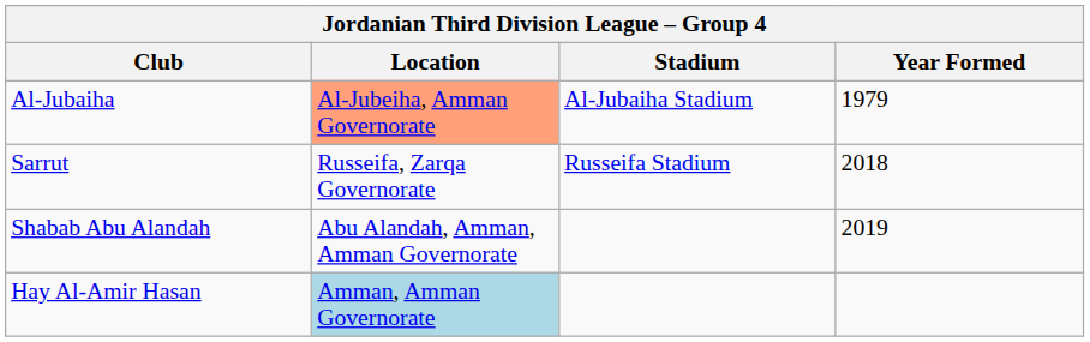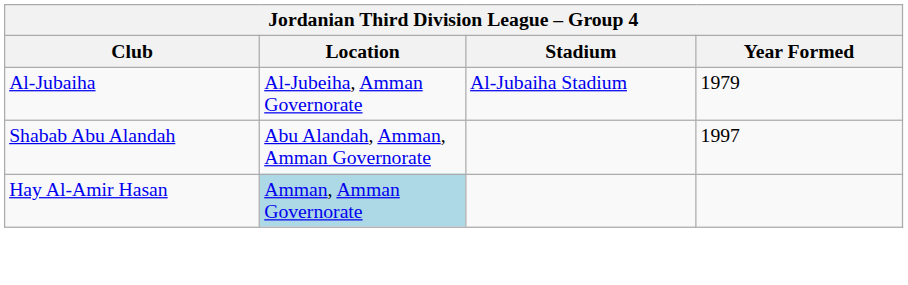 <table class="wikitable">
 <tr>
 <th colspan="4">Jordanian Third Division League – Group 4</th>
 </tr>
 <tr>
 <th style="width:200px;">Club</th>
 <th style="width:160px;">Location</th>
 <th style="width:180px;">Stadium</th>
 <th style="width:160px;">Year Formed</th>
 </tr>
 <tr style="vertical-align:top;">
 <td><a href='#'>Al-Jubaiha</a></td>
-<td style="background: lightsalmon;"><a href='#'>Al-Jubeiha</a>, <a href='#'>Amman Governorate</a></td>
+<td><a href='#'>Al-Jubeiha</a>, <a href='#'>Amman Governorate</a></td>
 <td><a href='#'>Al-Jubaiha Stadium</a></td>
 <td>1979</td>
-</tr>
-<tr style="vertical-align:top;">
-<td><a href='#'>Sarrut</a></td>
-<td><a href='#'>Russeifa</a>, <a href='#'>Zarqa Governorate</a></td>
-<td><a href='#'>Russeifa Stadium</a></td>
-<td>2018</td>
 </tr>
 <tr style="vertical-align:top;">
 <td><a href='#'>Shabab Abu Alandah</a></td>
 <td><a href='#'>Abu Alandah</a>, <a href='#'>Amman</a>, <a href='#'>Amman Governorate</a></td>
 <td></td>
-<td>2019</td>
+<td>1997</td>
 </tr>
 <tr style="vertical-align:top;">
 <td><a href='#'>Hay Al-Amir Hasan</a></td>
 <td style="background: lightblue;"><a href='#'>Amman</a>, <a href='#'>Amman Governorate</a></td>
 <td></td>
 <td></td>
 </tr>
 </table>
